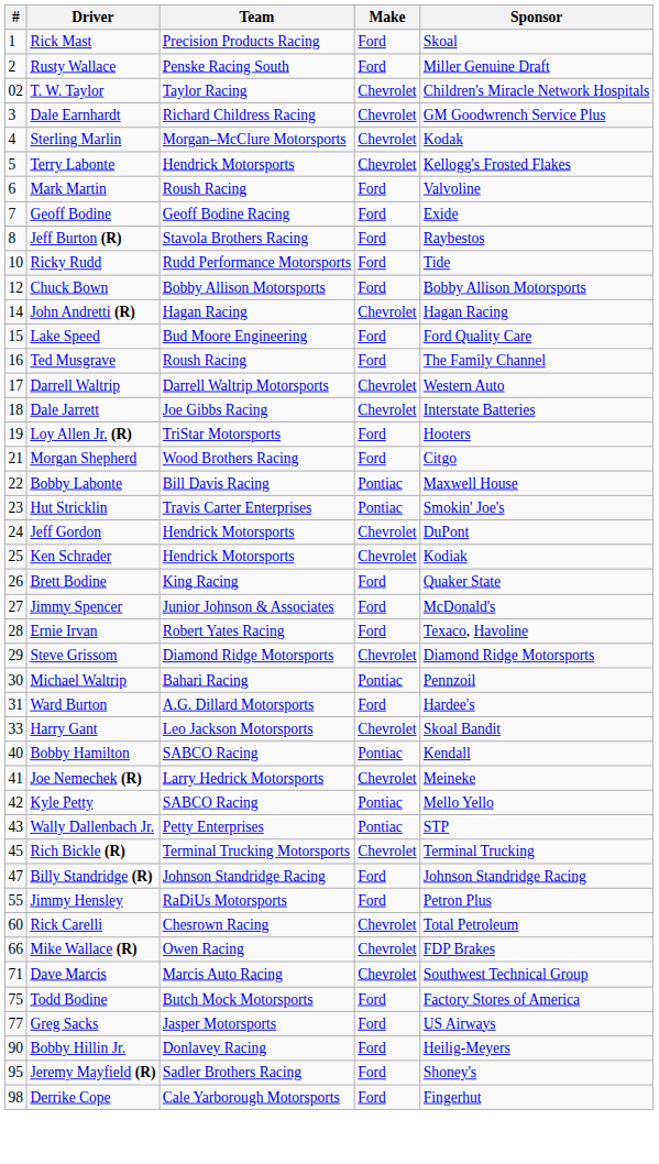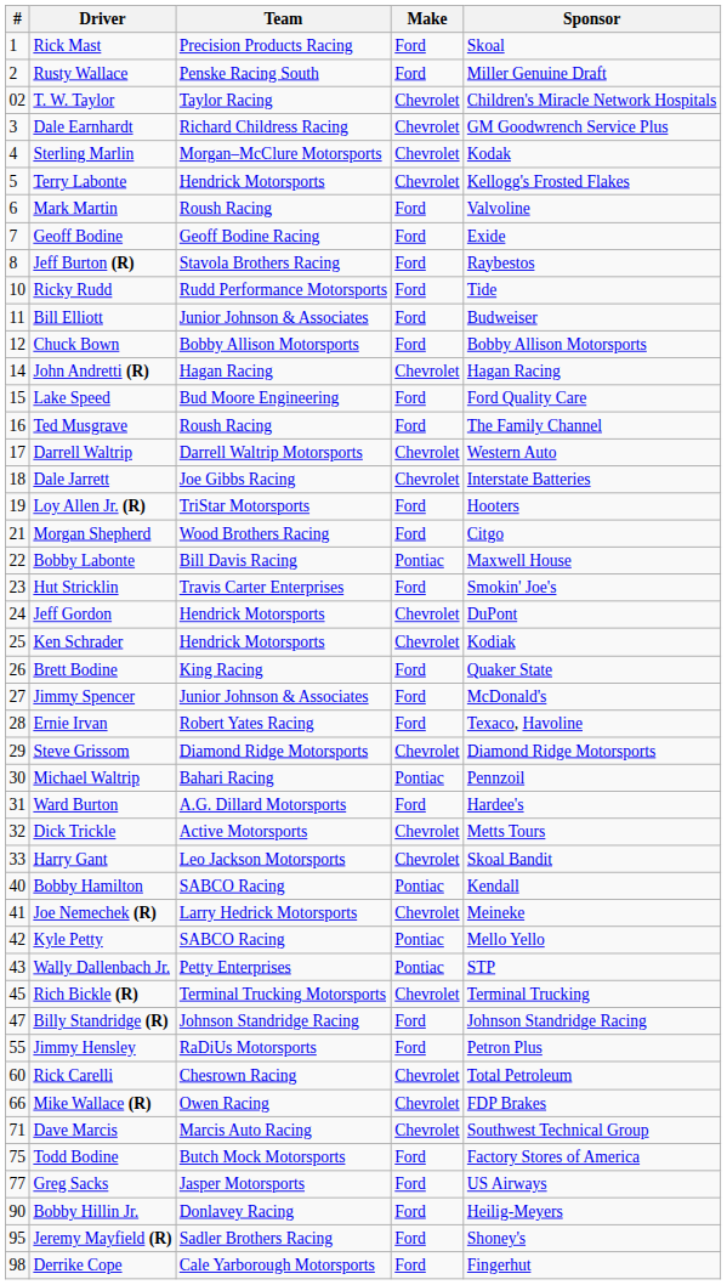 <table class="wikitable" style="font-size:95%">
 <tr>
 <th>#</th>
 <th>Driver</th>
 <th>Team</th>
 <th>Make</th>
 <th>Sponsor</th>
 </tr>
 <tr>
 <td>1</td>
 <td><a href='#'>Rick Mast</a></td>
 <td><a href='#'>Precision Products Racing</a></td>
 <td><a href='#'>Ford</a></td>
 <td><a href='#'>Skoal</a></td>
 </tr>
 <tr>
 <td>2</td>
 <td><a href='#'>Rusty Wallace</a></td>
 <td><a href='#'>Penske Racing South</a></td>
 <td><a href='#'>Ford</a></td>
 <td><a href='#'>Miller Genuine Draft</a></td>
 </tr>
 <tr>
 <td>02</td>
 <td><a href='#'>T. W. Taylor</a></td>
 <td><a href='#'>Taylor Racing</a></td>
 <td><a href='#'>Chevrolet</a></td>
 <td><a href='#'>Children's Miracle Network Hospitals</a></td>
 </tr>
 <tr>
 <td>3</td>
 <td><a href='#'>Dale Earnhardt</a></td>
 <td><a href='#'>Richard Childress Racing</a></td>
 <td><a href='#'>Chevrolet</a></td>
 <td><a href='#'>GM Goodwrench Service Plus</a></td>
 </tr>
 <tr>
 <td>4</td>
 <td><a href='#'>Sterling Marlin</a></td>
 <td><a href='#'>Morgan–McClure Motorsports</a></td>
 <td><a href='#'>Chevrolet</a></td>
 <td><a href='#'>Kodak</a></td>
 </tr>
 <tr>
 <td>5</td>
 <td><a href='#'>Terry Labonte</a></td>
 <td><a href='#'>Hendrick Motorsports</a></td>
 <td><a href='#'>Chevrolet</a></td>
 <td><a href='#'>Kellogg's Frosted Flakes</a></td>
 </tr>
 <tr>
 <td>6</td>
 <td><a href='#'>Mark Martin</a></td>
 <td><a href='#'>Roush Racing</a></td>
 <td><a href='#'>Ford</a></td>
 <td><a href='#'>Valvoline</a></td>
 </tr>
 <tr>
 <td>7</td>
 <td><a href='#'>Geoff Bodine</a></td>
 <td><a href='#'>Geoff Bodine Racing</a></td>
 <td><a href='#'>Ford</a></td>
 <td><a href='#'>Exide</a></td>
 </tr>
 <tr>
 <td>8</td>
 <td><a href='#'>Jeff Burton</a> <strong>(R)</strong></td>
 <td><a href='#'>Stavola Brothers Racing</a></td>
 <td><a href='#'>Ford</a></td>
 <td><a href='#'>Raybestos</a></td>
 </tr>
 <tr>
 <td>10</td>
 <td><a href='#'>Ricky Rudd</a></td>
 <td><a href='#'>Rudd Performance Motorsports</a></td>
 <td><a href='#'>Ford</a></td>
 <td><a href='#'>Tide</a></td>
 </tr>
 <tr>
+<td>11</td>
+<td><a href='#'>Bill Elliott</a></td>
+<td><a href='#'>Junior Johnson & Associates</a></td>
+<td><a href='#'>Ford</a></td>
+<td><a href='#'>Budweiser</a></td>
+</tr>
+<tr>
 <td>12</td>
 <td><a href='#'>Chuck Bown</a></td>
 <td><a href='#'>Bobby Allison Motorsports</a></td>
 <td><a href='#'>Ford</a></td>
 <td><a href='#'>Bobby Allison Motorsports</a></td>
 </tr>
 <tr>
 <td>14</td>
 <td><a href='#'>John Andretti</a> <strong>(R)</strong></td>
 <td><a href='#'>Hagan Racing</a></td>
 <td><a href='#'>Chevrolet</a></td>
 <td><a href='#'>Hagan Racing</a></td>
 </tr>
 <tr>
 <td>15</td>
 <td><a href='#'>Lake Speed</a></td>
 <td><a href='#'>Bud Moore Engineering</a></td>
 <td><a href='#'>Ford</a></td>
 <td><a href='#'>Ford Quality Care</a></td>
 </tr>
 <tr>
 <td>16</td>
 <td><a href='#'>Ted Musgrave</a></td>
 <td><a href='#'>Roush Racing</a></td>
 <td><a href='#'>Ford</a></td>
 <td><a href='#'>The Family Channel</a></td>
 </tr>
 <tr>
 <td>17</td>
 <td><a href='#'>Darrell Waltrip</a></td>
 <td><a href='#'>Darrell Waltrip Motorsports</a></td>
 <td><a href='#'>Chevrolet</a></td>
 <td><a href='#'>Western Auto</a></td>
 </tr>
 <tr>
 <td>18</td>
 <td><a href='#'>Dale Jarrett</a></td>
 <td><a href='#'>Joe Gibbs Racing</a></td>
 <td><a href='#'>Chevrolet</a></td>
 <td><a href='#'>Interstate Batteries</a></td>
 </tr>
 <tr>
 <td>19</td>
 <td><a href='#'>Loy Allen Jr.</a> <strong>(R)</strong></td>
 <td><a href='#'>TriStar Motorsports</a></td>
 <td><a href='#'>Ford</a></td>
 <td><a href='#'>Hooters</a></td>
 </tr>
 <tr>
 <td>21</td>
 <td><a href='#'>Morgan Shepherd</a></td>
 <td><a href='#'>Wood Brothers Racing</a></td>
 <td><a href='#'>Ford</a></td>
 <td><a href='#'>Citgo</a></td>
 </tr>
 <tr>
 <td>22</td>
 <td><a href='#'>Bobby Labonte</a></td>
 <td><a href='#'>Bill Davis Racing</a></td>
 <td><a href='#'>Pontiac</a></td>
 <td><a href='#'>Maxwell House</a></td>
 </tr>
 <tr>
 <td>23</td>
 <td><a href='#'>Hut Stricklin</a></td>
 <td><a href='#'>Travis Carter Enterprises</a></td>
-<td><a href='#'>Pontiac</a></td>
+<td><a href='#'>Ford</a></td>
 <td><a href='#'>Smokin' Joe's</a></td>
 </tr>
 <tr>
 <td>24</td>
 <td><a href='#'>Jeff Gordon</a></td>
 <td><a href='#'>Hendrick Motorsports</a></td>
 <td><a href='#'>Chevrolet</a></td>
 <td><a href='#'>DuPont</a></td>
 </tr>
 <tr>
 <td>25</td>
 <td><a href='#'>Ken Schrader</a></td>
 <td><a href='#'>Hendrick Motorsports</a></td>
 <td><a href='#'>Chevrolet</a></td>
 <td><a href='#'>Kodiak</a></td>
 </tr>
 <tr>
 <td>26</td>
 <td><a href='#'>Brett Bodine</a></td>
 <td><a href='#'>King Racing</a></td>
 <td><a href='#'>Ford</a></td>
 <td><a href='#'>Quaker State</a></td>
 </tr>
 <tr>
 <td>27</td>
 <td><a href='#'>Jimmy Spencer</a></td>
 <td><a href='#'>Junior Johnson & Associates</a></td>
 <td><a href='#'>Ford</a></td>
 <td><a href='#'>McDonald's</a></td>
 </tr>
 <tr>
 <td>28</td>
 <td><a href='#'>Ernie Irvan</a></td>
 <td><a href='#'>Robert Yates Racing</a></td>
 <td><a href='#'>Ford</a></td>
 <td><a href='#'>Texaco</a>, <a href='#'>Havoline</a></td>
 </tr>
 <tr>
 <td>29</td>
 <td><a href='#'>Steve Grissom</a></td>
 <td><a href='#'>Diamond Ridge Motorsports</a></td>
 <td><a href='#'>Chevrolet</a></td>
 <td><a href='#'>Diamond Ridge Motorsports</a></td>
 </tr>
 <tr>
 <td>30</td>
 <td><a href='#'>Michael Waltrip</a></td>
 <td><a href='#'>Bahari Racing</a></td>
 <td><a href='#'>Pontiac</a></td>
 <td><a href='#'>Pennzoil</a></td>
 </tr>
 <tr>
 <td>31</td>
 <td><a href='#'>Ward Burton</a></td>
 <td><a href='#'>A.G. Dillard Motorsports</a></td>
 <td><a href='#'>Ford</a></td>
 <td><a href='#'>Hardee's</a></td>
+</tr>
+<tr>
+<td>32</td>
+<td><a href='#'>Dick Trickle</a></td>
+<td><a href='#'>Active Motorsports</a></td>
+<td><a href='#'>Chevrolet</a></td>
+<td><a href='#'>Metts Tours</a></td>
 </tr>
 <tr>
 <td>33</td>
 <td><a href='#'>Harry Gant</a></td>
 <td><a href='#'>Leo Jackson Motorsports</a></td>
 <td><a href='#'>Chevrolet</a></td>
 <td><a href='#'>Skoal Bandit</a></td>
 </tr>
 <tr>
 <td>40</td>
 <td><a href='#'>Bobby Hamilton</a></td>
 <td><a href='#'>SABCO Racing</a></td>
 <td><a href='#'>Pontiac</a></td>
 <td><a href='#'>Kendall</a></td>
 </tr>
 <tr>
 <td>41</td>
 <td><a href='#'>Joe Nemechek</a> <strong>(R)</strong></td>
 <td><a href='#'>Larry Hedrick Motorsports</a></td>
 <td><a href='#'>Chevrolet</a></td>
 <td><a href='#'>Meineke</a></td>
 </tr>
 <tr>
 <td>42</td>
 <td><a href='#'>Kyle Petty</a></td>
 <td><a href='#'>SABCO Racing</a></td>
 <td><a href='#'>Pontiac</a></td>
 <td><a href='#'>Mello Yello</a></td>
 </tr>
 <tr>
 <td>43</td>
 <td><a href='#'>Wally Dallenbach Jr.</a></td>
 <td><a href='#'>Petty Enterprises</a></td>
 <td><a href='#'>Pontiac</a></td>
 <td><a href='#'>STP</a></td>
 </tr>
 <tr>
 <td>45</td>
 <td><a href='#'>Rich Bickle</a> <strong>(R)</strong></td>
 <td><a href='#'>Terminal Trucking Motorsports</a></td>
 <td><a href='#'>Chevrolet</a></td>
 <td><a href='#'>Terminal Trucking</a></td>
 </tr>
 <tr>
 <td>47</td>
 <td><a href='#'>Billy Standridge</a> <strong>(R)</strong></td>
 <td><a href='#'>Johnson Standridge Racing</a></td>
 <td><a href='#'>Ford</a></td>
 <td><a href='#'>Johnson Standridge Racing</a></td>
 </tr>
 <tr>
 <td>55</td>
 <td><a href='#'>Jimmy Hensley</a></td>
 <td><a href='#'>RaDiUs Motorsports</a></td>
 <td><a href='#'>Ford</a></td>
 <td><a href='#'>Petron Plus</a></td>
 </tr>
 <tr>
 <td>60</td>
 <td><a href='#'>Rick Carelli</a></td>
 <td><a href='#'>Chesrown Racing</a></td>
 <td><a href='#'>Chevrolet</a></td>
 <td><a href='#'>Total Petroleum</a></td>
 </tr>
 <tr>
 <td>66</td>
 <td><a href='#'>Mike Wallace</a> <strong>(R)</strong></td>
 <td><a href='#'>Owen Racing</a></td>
 <td><a href='#'>Chevrolet</a></td>
 <td><a href='#'>FDP Brakes</a></td>
 </tr>
 <tr>
 <td>71</td>
 <td><a href='#'>Dave Marcis</a></td>
 <td><a href='#'>Marcis Auto Racing</a></td>
 <td><a href='#'>Chevrolet</a></td>
 <td><a href='#'>Southwest Technical Group</a></td>
 </tr>
 <tr>
 <td>75</td>
 <td><a href='#'>Todd Bodine</a></td>
 <td><a href='#'>Butch Mock Motorsports</a></td>
 <td><a href='#'>Ford</a></td>
 <td><a href='#'>Factory Stores of America</a></td>
 </tr>
 <tr>
 <td>77</td>
 <td><a href='#'>Greg Sacks</a></td>
 <td><a href='#'>Jasper Motorsports</a></td>
 <td><a href='#'>Ford</a></td>
 <td><a href='#'>US Airways</a></td>
 </tr>
 <tr>
 <td>90</td>
 <td><a href='#'>Bobby Hillin Jr.</a></td>
 <td><a href='#'>Donlavey Racing</a></td>
 <td><a href='#'>Ford</a></td>
 <td><a href='#'>Heilig-Meyers</a></td>
 </tr>
 <tr>
 <td>95</td>
 <td><a href='#'>Jeremy Mayfield</a> <strong>(R)</strong></td>
 <td><a href='#'>Sadler Brothers Racing</a></td>
 <td><a href='#'>Ford</a></td>
 <td><a href='#'>Shoney's</a></td>
 </tr>
 <tr>
 <td>98</td>
 <td><a href='#'>Derrike Cope</a></td>
 <td><a href='#'>Cale Yarborough Motorsports</a></td>
 <td><a href='#'>Ford</a></td>
 <td><a href='#'>Fingerhut</a></td>
 </tr>
 </table>
